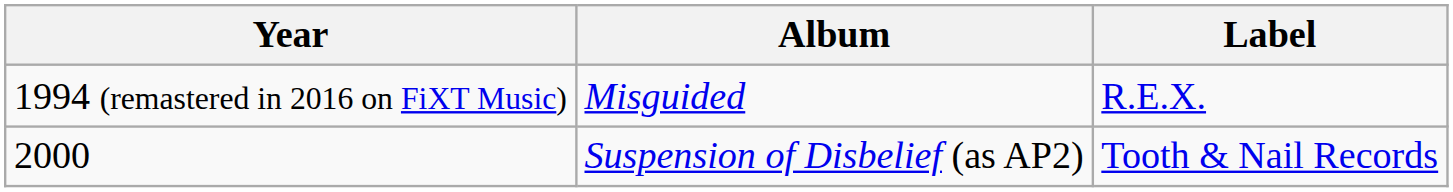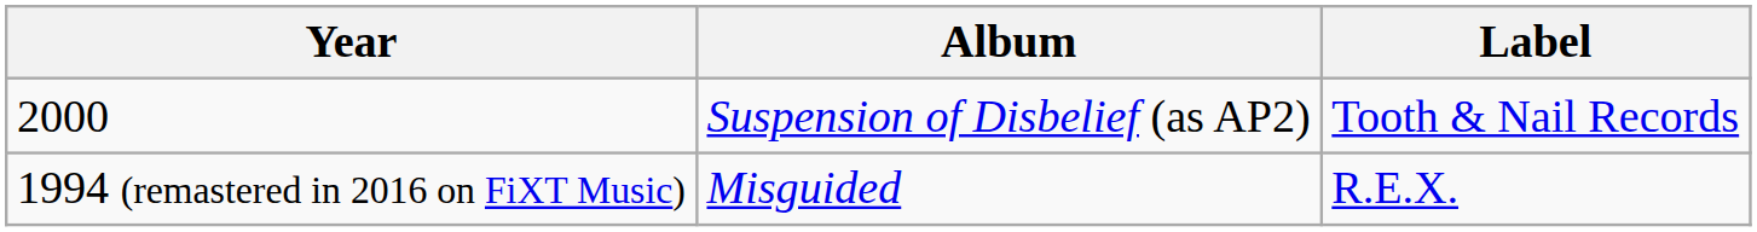 <table class=wikitable>
 <tr>
 <th>Year</th>
 <th>Album</th>
 <th>Label</th>
 </tr>
 <tr>
+<td>2000</td>
+<td><em><a href='#'>Suspension of Disbelief</a></em> (as AP2)</td>
+<td><a href='#'>Tooth & Nail Records</a></td>
+</tr>
+<tr>
 <td>1994 <small>(remastered in 2016 on <a href='#'>FiXT Music</a>)</small></td>
 <td><em><a href='#'>Misguided</a></em></td>
 <td><a href='#'>R.E.X.</a></td>
 </tr>
-<tr>
-<td>2000</td>
-<td><em><a href='#'>Suspension of Disbelief</a></em> (as AP2)</td>
-<td><a href='#'>Tooth & Nail Records</a></td>
-</tr>
 </table>
